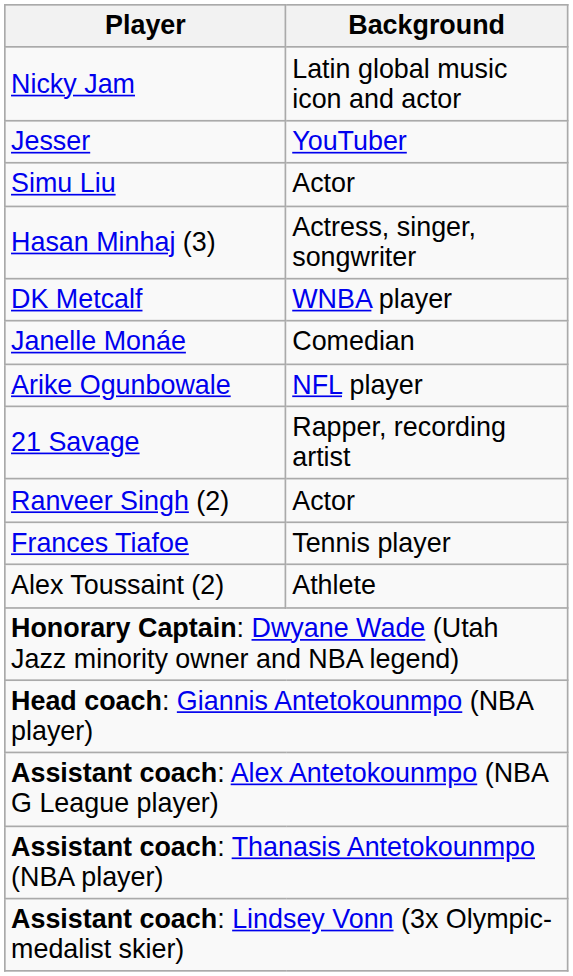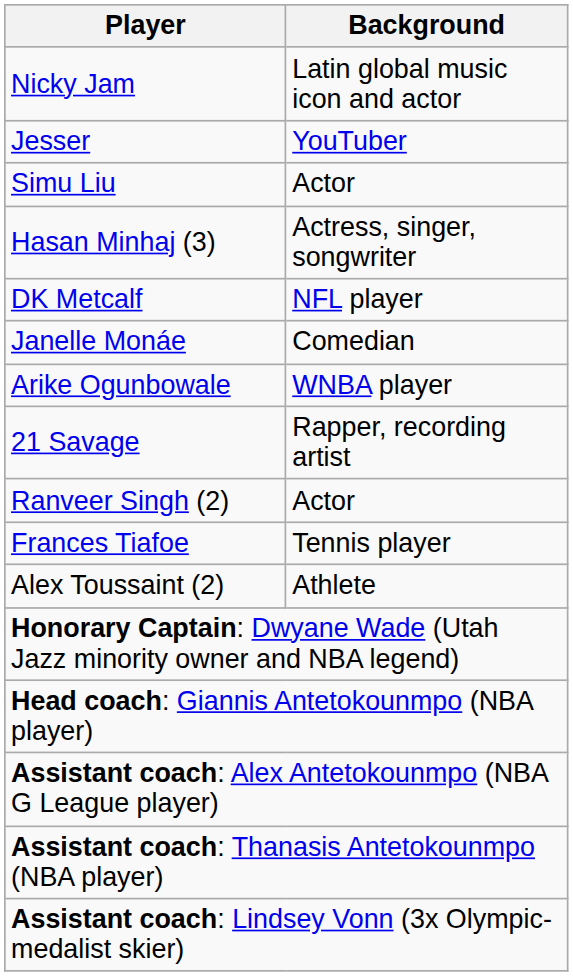 <table class="wikitable">
 <tr>
 <th width=160>Player</th>
 <th width=160>Background</th>
 </tr>
 <tr>
 <td><a href='#'>Nicky Jam</a></td>
 <td>Latin global music icon and actor</td>
 </tr>
 <tr>
 <td><a href='#'>Jesser</a></td>
 <td><a href='#'>YouTuber</a></td>
 </tr>
 <tr>
 <td><a href='#'>Simu Liu</a></td>
 <td>Actor</td>
 </tr>
 <tr>
 <td><a href='#'>Hasan Minhaj</a> (3)</td>
 <td>Actress, singer, songwriter</td>
 </tr>
 <tr>
 <td><a href='#'>DK Metcalf</a></td>
-<td><a href='#'>WNBA</a> player</td>
+<td><a href='#'>NFL</a> player</td>
 </tr>
 <tr>
 <td><a href='#'>Janelle Monáe</a></td>
 <td>Comedian</td>
 </tr>
 <tr>
 <td><a href='#'>Arike Ogunbowale</a></td>
-<td><a href='#'>NFL</a> player</td>
+<td><a href='#'>WNBA</a> player</td>
 </tr>
 <tr>
 <td><a href='#'>21 Savage</a></td>
 <td>Rapper, recording artist</td>
 </tr>
 <tr>
 <td><a href='#'>Ranveer Singh</a> (2)</td>
 <td>Actor</td>
 </tr>
 <tr>
 <td><a href='#'>Frances Tiafoe</a></td>
 <td>Tennis player</td>
 </tr>
 <tr>
 <td>Alex Toussaint (2)</td>
 <td>Athlete</td>
 </tr>
 <tr>
 <td colspan="3"><strong>Honorary Captain</strong>: <a href='#'>Dwyane Wade</a> (Utah Jazz minority owner and NBA legend)</td>
 </tr>
 <tr>
 <td colspan="3"><strong>Head coach</strong>: <a href='#'>Giannis Antetokounmpo</a> (NBA player)</td>
 </tr>
 <tr>
 <td colspan="3"><strong>Assistant coach</strong>: <a href='#'>Alex Antetokounmpo</a> (NBA G League player)</td>
 </tr>
 <tr>
 <td colspan="3"><strong>Assistant coach</strong>: <a href='#'>Thanasis Antetokounmpo</a> (NBA player)</td>
 </tr>
 <tr>
 <td colspan="3"><strong>Assistant coach</strong>: <a href='#'>Lindsey Vonn</a> (3x Olympic-medalist skier)</td>
 </tr>
 </table>
